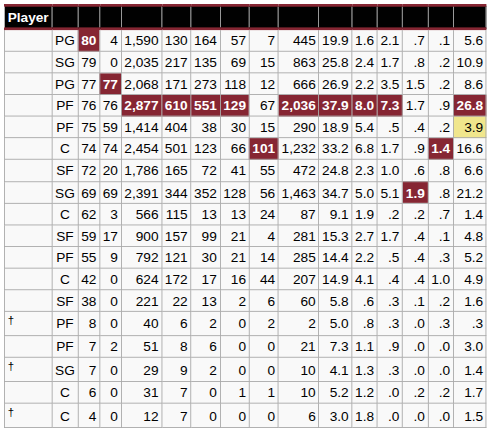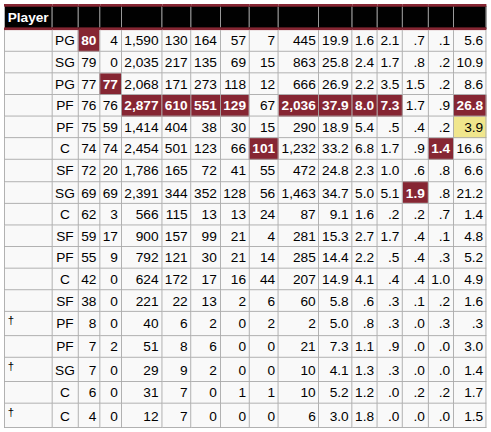 <table class="wikitable sortable" style="font-size: 95%; text-align:right;">
 <tr>
 <th style="background:#010101; color:#FFFFFF; border-top:#862633 3px solid; border-bottom:#862633 3px solid;">Player</th>
 <th style="background:#010101; color:#FFFFFF; border-top:#862633 3px solid; border-bottom:#862633 3px solid;"></th>
 <th style="background:#010101; color:#FFFFFF; border-top:#862633 3px solid; border-bottom:#862633 3px solid;"></th>
 <th style="background:#010101; color:#FFFFFF; border-top:#862633 3px solid; border-bottom:#862633 3px solid;"></th>
 <th style="background:#010101; color:#FFFFFF; border-top:#862633 3px solid; border-bottom:#862633 3px solid;"></th>
 <th style="background:#010101; color:#FFFFFF; border-top:#862633 3px solid; border-bottom:#862633 3px solid;"></th>
 <th style="background:#010101; color:#FFFFFF; border-top:#862633 3px solid; border-bottom:#862633 3px solid;"></th>
 <th style="background:#010101; color:#FFFFFF; border-top:#862633 3px solid; border-bottom:#862633 3px solid;"></th>
 <th style="background:#010101; color:#FFFFFF; border-top:#862633 3px solid; border-bottom:#862633 3px solid;"></th>
 <th style="background:#010101; color:#FFFFFF; border-top:#862633 3px solid; border-bottom:#862633 3px solid;"></th>
 <th style="background:#010101; color:#FFFFFF; border-top:#862633 3px solid; border-bottom:#862633 3px solid;"></th>
 <th style="background:#010101; color:#FFFFFF; border-top:#862633 3px solid; border-bottom:#862633 3px solid;"></th>
 <th style="background:#010101; color:#FFFFFF; border-top:#862633 3px solid; border-bottom:#862633 3px solid;"></th>
 <th style="background:#010101; color:#FFFFFF; border-top:#862633 3px solid; border-bottom:#862633 3px solid;"></th>
 <th style="background:#010101; color:#FFFFFF; border-top:#862633 3px solid; border-bottom:#862633 3px solid;"></th>
 <th style="background:#010101; color:#FFFFFF; border-top:#862633 3px solid; border-bottom:#862633 3px solid;"></th>
 </tr>
 <tr>
 <td style="text-align:left;"></td>
 <td style="text-align:center;">PG</td>
 <td style="background:#862633; color:#FFFFFF;"><strong>80</strong></td>
 <td>4</td>
 <td>1,590</td>
 <td>130</td>
 <td>164</td>
 <td>57</td>
 <td>7</td>
 <td>445</td>
 <td>19.9</td>
 <td>1.6</td>
 <td>2.1</td>
 <td>.7</td>
 <td>.1</td>
 <td>5.6</td>
 </tr>
 <tr>
 <td style="text-align:left;"></td>
 <td style="text-align:center;">SG</td>
 <td>79</td>
 <td>0</td>
 <td>2,035</td>
 <td>217</td>
 <td>135</td>
 <td>69</td>
 <td>15</td>
 <td>863</td>
 <td>25.8</td>
 <td>2.4</td>
 <td>1.7</td>
 <td>.8</td>
 <td>.2</td>
 <td>10.9</td>
 </tr>
 <tr>
 <td style="text-align:left;"></td>
 <td style="text-align:center;">PG</td>
 <td>77</td>
 <td style="background:#862633; color:#FFFFFF;"><strong>77</strong></td>
 <td>2,068</td>
 <td>171</td>
 <td>273</td>
 <td>118</td>
 <td>12</td>
 <td>666</td>
 <td>26.9</td>
 <td>2.2</td>
 <td>3.5</td>
 <td>1.5</td>
 <td>.2</td>
 <td>8.6</td>
 </tr>
 <tr>
 <td style="text-align:left;"></td>
 <td style="text-align:center;">PF</td>
 <td>76</td>
 <td>76</td>
 <td style="background:#862633; color:#FFFFFF;"><strong>2,877</strong></td>
 <td style="background:#862633; color:#FFFFFF;"><strong>610</strong></td>
 <td style="background:#862633; color:#FFFFFF;"><strong>551</strong></td>
 <td style="background:#862633; color:#FFFFFF;"><strong>129</strong></td>
 <td>67</td>
 <td style="background:#862633; color:#FFFFFF;"><strong>2,036</strong></td>
 <td style="background:#862633; color:#FFFFFF;"><strong>37.9</strong></td>
 <td style="background:#862633; color:#FFFFFF;"><strong>8.0</strong></td>
 <td style="background:#862633; color:#FFFFFF;"><strong>7.3</strong></td>
 <td>1.7</td>
 <td>.9</td>
 <td style="background:#862633; color:#FFFFFF;"><strong>26.8</strong></td>
 </tr>
 <tr>
 <td style="text-align:left;"></td>
 <td style="text-align:center;">PF</td>
 <td>75</td>
 <td>59</td>
 <td>1,414</td>
 <td>404</td>
 <td>38</td>
 <td>30</td>
 <td>15</td>
 <td>290</td>
 <td>18.9</td>
 <td>5.4</td>
 <td>.5</td>
 <td>.4</td>
 <td>.2</td>
 <td style="background: khaki;">3.9</td>
 </tr>
 <tr>
 <td style="text-align:left;"></td>
 <td style="text-align:center;">C</td>
 <td>74</td>
 <td>74</td>
 <td>2,454</td>
 <td>501</td>
 <td>123</td>
 <td>66</td>
 <td style="background:#862633; color:#FFFFFF;"><strong>101</strong></td>
 <td>1,232</td>
 <td>33.2</td>
 <td>6.8</td>
 <td>1.7</td>
 <td>.9</td>
 <td style="background:#862633; color:#FFFFFF;"><strong>1.4</strong></td>
 <td>16.6</td>
 </tr>
 <tr>
 <td style="text-align:left;"></td>
 <td style="text-align:center;">SF</td>
 <td>72</td>
 <td>20</td>
 <td>1,786</td>
 <td>165</td>
 <td>72</td>
 <td>41</td>
 <td>55</td>
 <td>472</td>
 <td>24.8</td>
 <td>2.3</td>
 <td>1.0</td>
 <td>.6</td>
 <td>.8</td>
 <td>6.6</td>
 </tr>
 <tr>
 <td style="text-align:left;"></td>
 <td style="text-align:center;">SG</td>
 <td>69</td>
 <td>69</td>
 <td>2,391</td>
 <td>344</td>
 <td>352</td>
 <td>128</td>
 <td>56</td>
 <td>1,463</td>
 <td>34.7</td>
 <td>5.0</td>
 <td>5.1</td>
 <td style="background:#862633; color:#FFFFFF;"><strong>1.9</strong></td>
 <td>.8</td>
 <td>21.2</td>
 </tr>
 <tr>
 <td style="text-align:left;"></td>
 <td style="text-align:center;">C</td>
 <td>62</td>
 <td>3</td>
 <td>566</td>
 <td>115</td>
 <td>13</td>
 <td>13</td>
 <td>24</td>
 <td>87</td>
 <td>9.1</td>
-<td>1.9</td>
+<td>1.6</td>
 <td>.2</td>
 <td>.2</td>
 <td>.7</td>
 <td>1.4</td>
 </tr>
 <tr>
 <td style="text-align:left;"></td>
 <td style="text-align:center;">SF</td>
 <td>59</td>
 <td>17</td>
 <td>900</td>
 <td>157</td>
 <td>99</td>
 <td>21</td>
 <td>4</td>
 <td>281</td>
 <td>15.3</td>
 <td>2.7</td>
 <td>1.7</td>
 <td>.4</td>
 <td>.1</td>
 <td>4.8</td>
 </tr>
 <tr>
 <td style="text-align:left;"></td>
 <td style="text-align:center;">PF</td>
 <td>55</td>
 <td>9</td>
 <td>792</td>
 <td>121</td>
 <td>30</td>
 <td>21</td>
 <td>14</td>
 <td>285</td>
 <td>14.4</td>
 <td>2.2</td>
 <td>.5</td>
 <td>.4</td>
 <td>.3</td>
 <td>5.2</td>
 </tr>
 <tr>
 <td style="text-align:left;"></td>
 <td style="text-align:center;">C</td>
 <td>42</td>
 <td>0</td>
 <td>624</td>
 <td>172</td>
 <td>17</td>
 <td>16</td>
 <td>44</td>
 <td>207</td>
 <td>14.9</td>
 <td>4.1</td>
 <td>.4</td>
 <td>.4</td>
 <td>1.0</td>
 <td>4.9</td>
 </tr>
 <tr>
 <td style="text-align:left;"></td>
 <td style="text-align:center;">SF</td>
 <td>38</td>
 <td>0</td>
 <td>221</td>
 <td>22</td>
 <td>13</td>
 <td>2</td>
 <td>6</td>
 <td>60</td>
 <td>5.8</td>
 <td>.6</td>
 <td>.3</td>
 <td>.1</td>
 <td>.2</td>
 <td>1.6</td>
 </tr>
 <tr>
 <td style="text-align:left;"><sup>†</sup></td>
 <td style="text-align:center;">PF</td>
 <td>8</td>
 <td>0</td>
 <td>40</td>
 <td>6</td>
 <td>2</td>
 <td>0</td>
 <td>2</td>
 <td>2</td>
 <td>5.0</td>
 <td>.8</td>
 <td>.3</td>
 <td>.0</td>
 <td>.3</td>
 <td>.3</td>
 </tr>
 <tr>
 <td style="text-align:left;"></td>
 <td style="text-align:center;">PF</td>
 <td>7</td>
 <td>2</td>
 <td>51</td>
 <td>8</td>
 <td>6</td>
 <td>0</td>
 <td>0</td>
 <td>21</td>
 <td>7.3</td>
 <td>1.1</td>
 <td>.9</td>
 <td>.0</td>
 <td>.0</td>
 <td>3.0</td>
 </tr>
 <tr>
 <td style="text-align:left;"><sup>†</sup></td>
 <td style="text-align:center;">SG</td>
 <td>7</td>
 <td>0</td>
 <td>29</td>
 <td>9</td>
 <td>2</td>
 <td>0</td>
 <td>0</td>
 <td>10</td>
 <td>4.1</td>
 <td>1.3</td>
 <td>.3</td>
 <td>.0</td>
 <td>.0</td>
 <td>1.4</td>
 </tr>
 <tr>
 <td style="text-align:left;"></td>
 <td style="text-align:center;">C</td>
 <td>6</td>
 <td>0</td>
 <td>31</td>
 <td>7</td>
 <td>0</td>
 <td>1</td>
 <td>1</td>
 <td>10</td>
 <td>5.2</td>
 <td>1.2</td>
 <td>.0</td>
 <td>.2</td>
 <td>.2</td>
 <td>1.7</td>
 </tr>
 <tr>
 <td style="text-align:left;"><sup>†</sup></td>
 <td style="text-align:center;">C</td>
 <td>4</td>
 <td>0</td>
 <td>12</td>
 <td>7</td>
 <td>0</td>
 <td>0</td>
 <td>0</td>
 <td>6</td>
 <td>3.0</td>
 <td>1.8</td>
 <td>.0</td>
 <td>.0</td>
 <td>.0</td>
 <td>1.5</td>
 </tr>
 </table>
